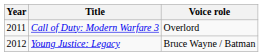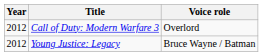 <table class="wikitable sortable">
 <tr>
 <th>Year</th>
 <th>Title</th>
 <th>Voice role</th>
 </tr>
 <tr>
-<td>2011</td>
+<td>2012</td>
 <td><em><a href='#'>Call of Duty: Modern Warfare 3</a></em></td>
 <td>Overlord</td>
 </tr>
 <tr>
 <td>2012</td>
 <td><em><a href='#'>Young Justice: Legacy</a></em></td>
 <td>Bruce Wayne / Batman</td>
 </tr>
 </table>
